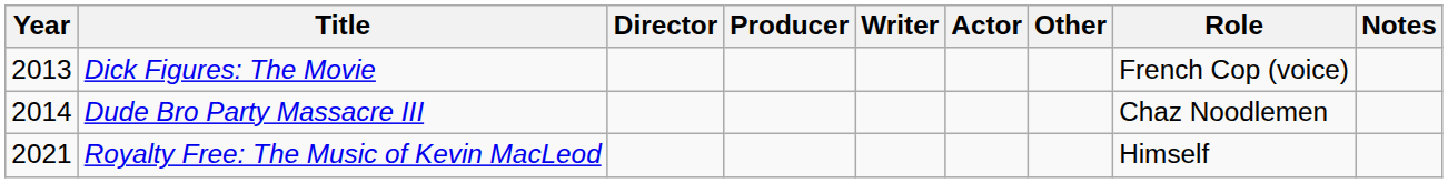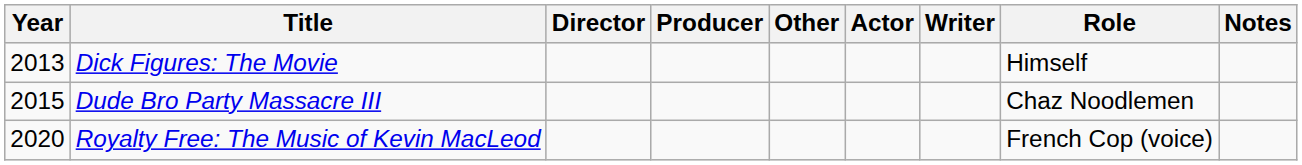 <table class="wikitable">
 <tr>
 <th>Year</th>
 <th>Title</th>
 <th>Director</th>
 <th>Producer</th>
+<th>Other</th>
+<th>Actor</th>
 <th>Writer</th>
-<th>Actor</th>
-<th>Other</th>
 <th>Role</th>
 <th>Notes</th>
 </tr>
 <tr>
 <td>2013</td>
 <td><em><a href='#'>Dick Figures: The Movie</a></em></td>
 <td></td>
 <td></td>
 <td></td>
 <td></td>
 <td></td>
-<td>French Cop (voice)</td>
+<td>Himself</td>
 <td></td>
 </tr>
 <tr>
-<td>2014</td>
+<td>2015</td>
 <td><em><a href='#'>Dude Bro Party Massacre III</a></em></td>
 <td></td>
 <td></td>
 <td></td>
 <td></td>
 <td></td>
 <td>Chaz Noodlemen</td>
 <td></td>
 </tr>
 <tr>
-<td>2021</td>
+<td>2020</td>
 <td><em><a href='#'>Royalty Free: The Music of Kevin MacLeod</a></em></td>
 <td></td>
 <td></td>
 <td></td>
 <td></td>
 <td></td>
-<td>Himself</td>
+<td>French Cop (voice)</td>
 <td></td>
 </tr>
 </table>
